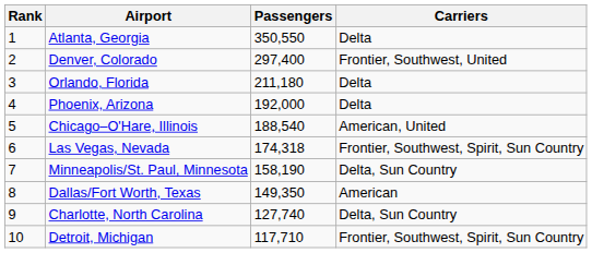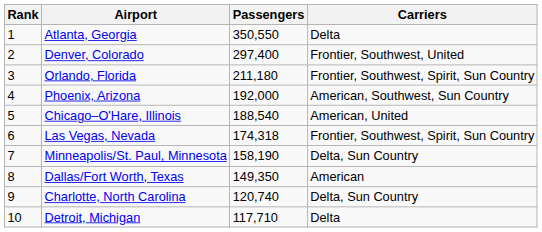 <table class="wikitable" style="font-size: 95%" width= align=>
 <tr>
 <th>Rank</th>
 <th>Airport</th>
 <th>Passengers</th>
 <th>Carriers</th>
 </tr>
 <tr>
 <td>1</td>
 <td> <a href='#'>Atlanta, Georgia</a></td>
 <td>350,550</td>
 <td>Delta</td>
 </tr>
 <tr>
 <td>2</td>
 <td> <a href='#'>Denver, Colorado</a></td>
 <td>297,400</td>
 <td>Frontier, Southwest, United</td>
 </tr>
 <tr>
 <td>3</td>
 <td> <a href='#'>Orlando, Florida</a></td>
 <td>211,180</td>
-<td>Delta</td>
+<td>Frontier, Southwest, Spirit, Sun Country</td>
 </tr>
 <tr>
 <td>4</td>
 <td> <a href='#'>Phoenix, Arizona</a></td>
 <td>192,000</td>
-<td>Delta</td>
+<td>American, Southwest, Sun Country</td>
 </tr>
 <tr>
 <td>5</td>
 <td> <a href='#'>Chicago–O'Hare, Illinois</a></td>
 <td>188,540</td>
 <td>American, United</td>
 </tr>
 <tr>
 <td>6</td>
 <td> <a href='#'>Las Vegas, Nevada</a></td>
 <td>174,318</td>
 <td>Frontier, Southwest, Spirit, Sun Country</td>
 </tr>
 <tr>
 <td>7</td>
 <td> <a href='#'>Minneapolis/St. Paul, Minnesota</a></td>
 <td>158,190</td>
 <td>Delta, Sun Country</td>
 </tr>
 <tr>
 <td>8</td>
 <td> <a href='#'>Dallas/Fort Worth, Texas</a></td>
 <td>149,350</td>
 <td>American</td>
 </tr>
 <tr>
 <td>9</td>
 <td> <a href='#'>Charlotte, North Carolina</a></td>
-<td>127,740</td>
+<td>120,740</td>
 <td>Delta, Sun Country</td>
 </tr>
 <tr>
 <td>10</td>
 <td> <a href='#'>Detroit, Michigan</a></td>
 <td>117,710</td>
-<td>Frontier, Southwest, Spirit, Sun Country</td>
+<td>Delta</td>
 </tr>
 </table>
